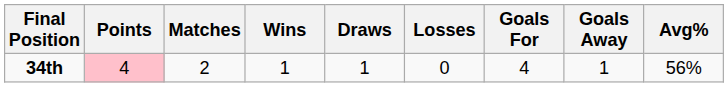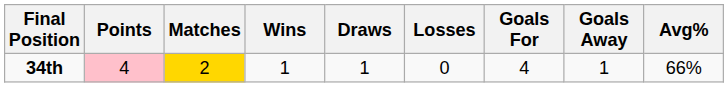 <table class="wikitable" style="font-size: 95%; text-align: center;">
 <tr>
 <th width=60>Final Position</th>
 <th width=60>Points</th>
 <th width=60>Matches</th>
 <th width=60>Wins</th>
 <th width=60>Draws</th>
 <th width=60>Losses</th>
 <th width=60>Goals For</th>
 <th width=60>Goals Away</th>
 <th width=60>Avg%</th>
 </tr>
 <tr>
 <td><strong>34th</strong></td>
 <td style="background: pink;">4</td>
-<td>2</td>
+<td style="background: gold;">2</td>
 <td>1</td>
 <td>1</td>
 <td>0</td>
 <td>4</td>
 <td>1</td>
-<td>56%</td>
+<td>66%</td>
 </tr>
 </table>
